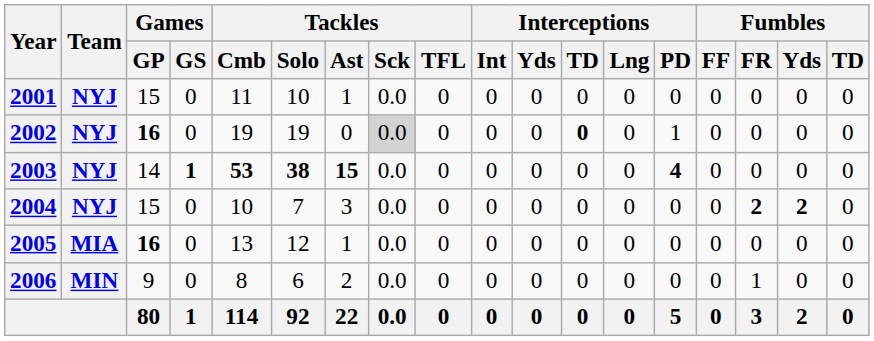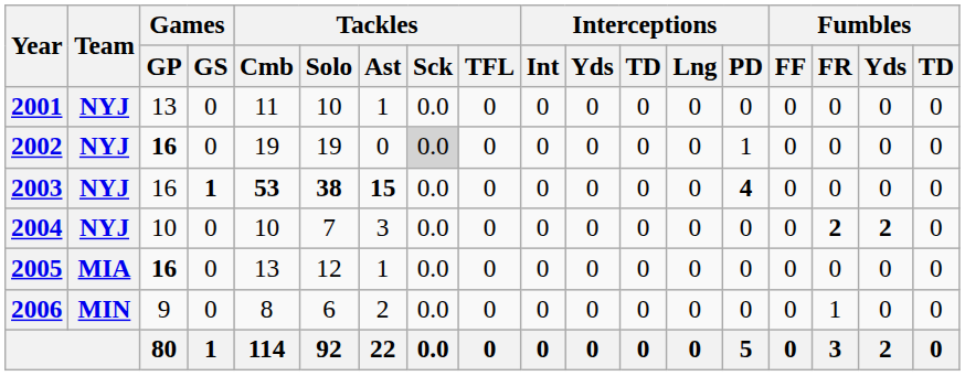 <table class="wikitable" style="text-align:center">
 <tr>
 <th rowspan="2">Year</th>
 <th rowspan="2">Team</th>
 <th colspan="2">Games</th>
 <th colspan="5">Tackles</th>
 <th colspan="5">Interceptions</th>
 <th colspan="4">Fumbles</th>
 </tr>
 <tr>
 <th>GP</th>
 <th>GS</th>
 <th>Cmb</th>
 <th>Solo</th>
 <th>Ast</th>
 <th>Sck</th>
 <th>TFL</th>
 <th>Int</th>
 <th>Yds</th>
 <th>TD</th>
 <th>Lng</th>
 <th>PD</th>
 <th>FF</th>
 <th>FR</th>
 <th>Yds</th>
 <th>TD</th>
 </tr>
 <tr>
 <th><a href='#'>2001</a></th>
 <th><a href='#'>NYJ</a></th>
-<td>15</td>
+<td>13</td>
 <td>0</td>
 <td>11</td>
 <td>10</td>
 <td>1</td>
 <td>0.0</td>
 <td>0</td>
 <td>0</td>
 <td>0</td>
 <td>0</td>
 <td>0</td>
 <td>0</td>
 <td>0</td>
 <td>0</td>
 <td>0</td>
 <td>0</td>
 </tr>
 <tr>
 <th><a href='#'>2002</a></th>
 <th><a href='#'>NYJ</a></th>
 <td><strong>16</strong></td>
 <td>0</td>
 <td>19</td>
 <td>19</td>
 <td>0</td>
 <td style="background: lightgrey;">0.0</td>
 <td>0</td>
 <td>0</td>
 <td>0</td>
-<td><strong>0</strong></td>
+<td>0</td>
 <td>0</td>
 <td>1</td>
 <td>0</td>
 <td>0</td>
 <td>0</td>
 <td>0</td>
 </tr>
 <tr>
 <th><a href='#'>2003</a></th>
 <th><a href='#'>NYJ</a></th>
-<td>14</td>
+<td>16</td>
 <td><strong>1</strong></td>
 <td><strong>53</strong></td>
 <td><strong>38</strong></td>
 <td><strong>15</strong></td>
 <td>0.0</td>
 <td>0</td>
 <td>0</td>
 <td>0</td>
 <td>0</td>
 <td>0</td>
 <td><strong>4</strong></td>
 <td>0</td>
 <td>0</td>
 <td>0</td>
 <td>0</td>
 </tr>
 <tr>
 <th><a href='#'>2004</a></th>
 <th><a href='#'>NYJ</a></th>
-<td>15</td>
+<td>10</td>
 <td>0</td>
 <td>10</td>
 <td>7</td>
 <td>3</td>
 <td>0.0</td>
 <td>0</td>
 <td>0</td>
 <td>0</td>
 <td>0</td>
 <td>0</td>
 <td>0</td>
 <td>0</td>
 <td><strong>2</strong></td>
 <td><strong>2</strong></td>
 <td>0</td>
 </tr>
 <tr>
 <th><a href='#'>2005</a></th>
 <th><a href='#'>MIA</a></th>
 <td><strong>16</strong></td>
 <td>0</td>
 <td>13</td>
 <td>12</td>
 <td>1</td>
 <td>0.0</td>
 <td>0</td>
 <td>0</td>
 <td>0</td>
 <td>0</td>
 <td>0</td>
 <td>0</td>
 <td>0</td>
 <td>0</td>
 <td>0</td>
 <td>0</td>
 </tr>
 <tr>
 <th><a href='#'>2006</a></th>
 <th><a href='#'>MIN</a></th>
 <td>9</td>
 <td>0</td>
 <td>8</td>
 <td>6</td>
 <td>2</td>
 <td>0.0</td>
 <td>0</td>
 <td>0</td>
 <td>0</td>
 <td>0</td>
 <td>0</td>
 <td>0</td>
 <td>0</td>
 <td>1</td>
 <td>0</td>
 <td>0</td>
 </tr>
 <tr>
 <th colspan="2"></th>
 <th>80</th>
 <th>1</th>
 <th>114</th>
 <th>92</th>
 <th>22</th>
 <th>0.0</th>
 <th>0</th>
 <th>0</th>
 <th>0</th>
 <th>0</th>
 <th>0</th>
 <th>5</th>
 <th>0</th>
 <th>3</th>
 <th>2</th>
 <th>0</th>
 </tr>
 </table>
